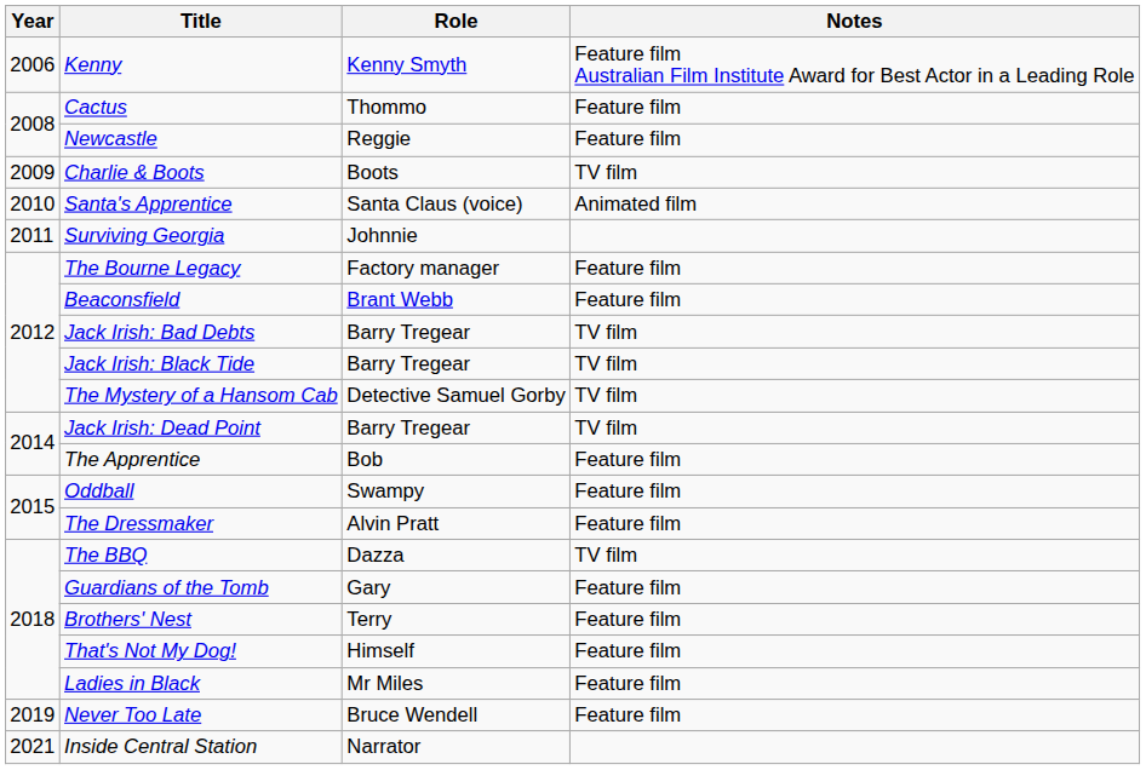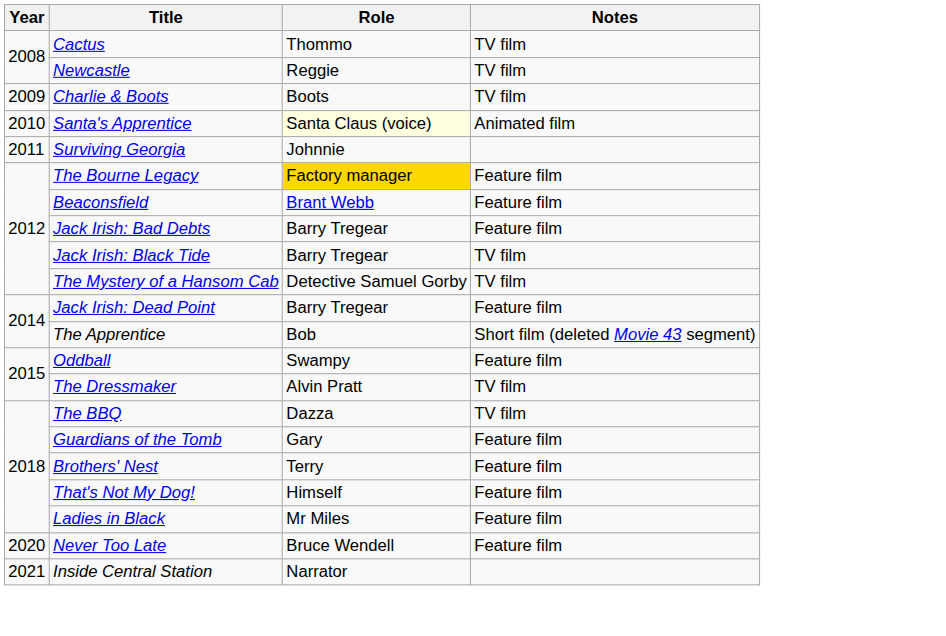 <table class="wikitable sortable">
 <tr>
 <th>Year</th>
 <th>Title</th>
 <th>Role</th>
 <th>Notes</th>
 </tr>
 <tr>
-<td>2006</td>
-<td><em><a href='#'>Kenny</a></em></td>
-<td><a href='#'>Kenny Smyth</a></td>
-<td>Feature film<br><a href='#'>Australian Film Institute</a> Award for Best Actor in a Leading Role</td>
-</tr>
-<tr>
 <td rowspan=2>2008</td>
 <td><em><a href='#'>Cactus</a></em></td>
 <td>Thommo</td>
-<td>Feature film</td>
+<td>TV film</td>
 </tr>
 <tr>
 <td><em><a href='#'>Newcastle</a></em></td>
 <td>Reggie</td>
-<td>Feature film</td>
+<td>TV film</td>
 </tr>
 <tr>
 <td>2009</td>
 <td><em><a href='#'>Charlie & Boots</a></em></td>
 <td>Boots</td>
 <td>TV film</td>
 </tr>
 <tr>
 <td>2010</td>
 <td><em><a href='#'>Santa's Apprentice</a></em></td>
-<td>Santa Claus (voice)</td>
+<td style="background: lightyellow;">Santa Claus (voice)</td>
 <td>Animated film</td>
 </tr>
 <tr>
 <td>2011</td>
 <td><em><a href='#'>Surviving Georgia</a></em></td>
 <td>Johnnie</td>
 <td></td>
 </tr>
 <tr>
 <td rowspan=5>2012</td>
 <td><em><a href='#'>The Bourne Legacy</a></em></td>
-<td>Factory manager</td>
+<td style="background: gold;">Factory manager</td>
 <td>Feature film</td>
 </tr>
 <tr>
 <td><em><a href='#'>Beaconsfield</a></em></td>
 <td><a href='#'>Brant Webb</a></td>
 <td>Feature film</td>
 </tr>
 <tr>
 <td><em><a href='#'>Jack Irish: Bad Debts</a></em></td>
 <td>Barry Tregear</td>
-<td>TV film</td>
+<td>Feature film</td>
 </tr>
 <tr>
 <td><em><a href='#'>Jack Irish: Black Tide</a></em></td>
 <td>Barry Tregear</td>
 <td>TV film</td>
 </tr>
 <tr>
 <td><em><a href='#'>The Mystery of a Hansom Cab</a></em></td>
 <td>Detective Samuel Gorby</td>
 <td>TV film</td>
 </tr>
 <tr>
 <td rowspan=2>2014</td>
 <td><em><a href='#'>Jack Irish: Dead Point</a></em></td>
 <td>Barry Tregear</td>
-<td>TV film</td>
+<td>Feature film</td>
 </tr>
 <tr>
 <td><em>The Apprentice</em></td>
 <td>Bob</td>
-<td>Feature film</td>
+<td>Short film (deleted <em><a href='#'>Movie 43</a></em> segment)</td>
 </tr>
 <tr>
 <td rowspan=2>2015</td>
 <td><em><a href='#'>Oddball</a></em></td>
 <td>Swampy</td>
 <td>Feature film</td>
 </tr>
 <tr>
 <td><em><a href='#'>The Dressmaker</a></em></td>
 <td>Alvin Pratt</td>
-<td>Feature film</td>
+<td>TV film</td>
 </tr>
 <tr>
 <td rowspan=5>2018</td>
 <td><em><a href='#'>The BBQ</a></em></td>
 <td>Dazza</td>
 <td>TV film</td>
 </tr>
 <tr>
 <td><em><a href='#'>Guardians of the Tomb</a></em></td>
 <td>Gary</td>
 <td>Feature film</td>
 </tr>
 <tr>
 <td><em><a href='#'>Brothers' Nest</a></em></td>
 <td>Terry</td>
 <td>Feature film</td>
 </tr>
 <tr>
 <td><em><a href='#'>That's Not My Dog!</a></em></td>
 <td>Himself</td>
 <td>Feature film</td>
 </tr>
 <tr>
 <td><em> <a href='#'>Ladies in Black</a></em></td>
 <td>Mr Miles</td>
 <td>Feature film</td>
 </tr>
 <tr>
-<td rowspan=1>2019</td>
+<td rowspan=1>2020</td>
 <td><em><a href='#'>Never Too Late</a></em></td>
 <td>Bruce Wendell</td>
 <td>Feature film</td>
 </tr>
 <tr>
 <td>2021</td>
 <td><em>Inside Central Station</em></td>
 <td>Narrator</td>
 <td></td>
 </tr>
 </table>
